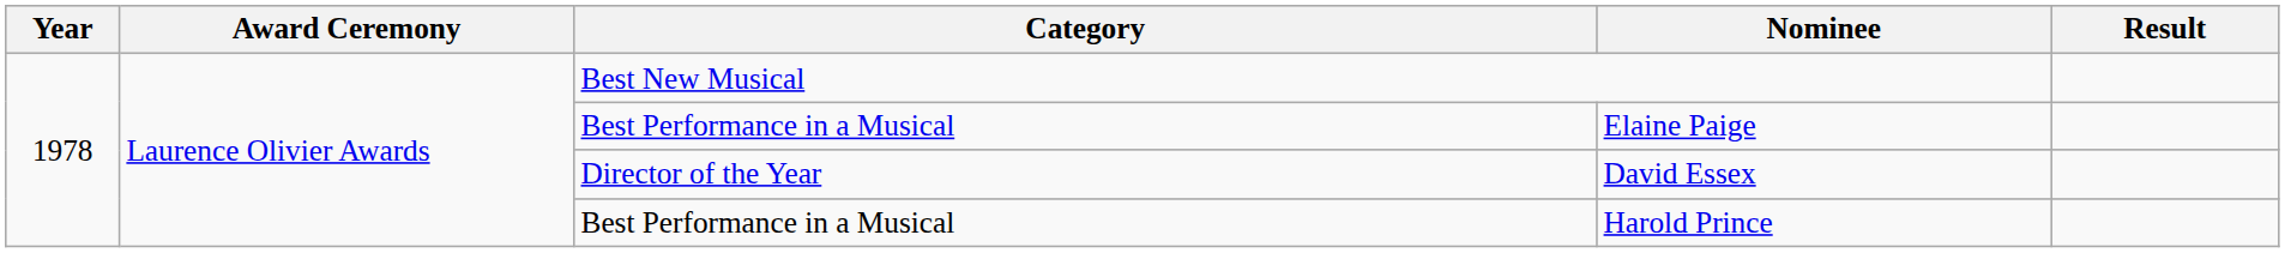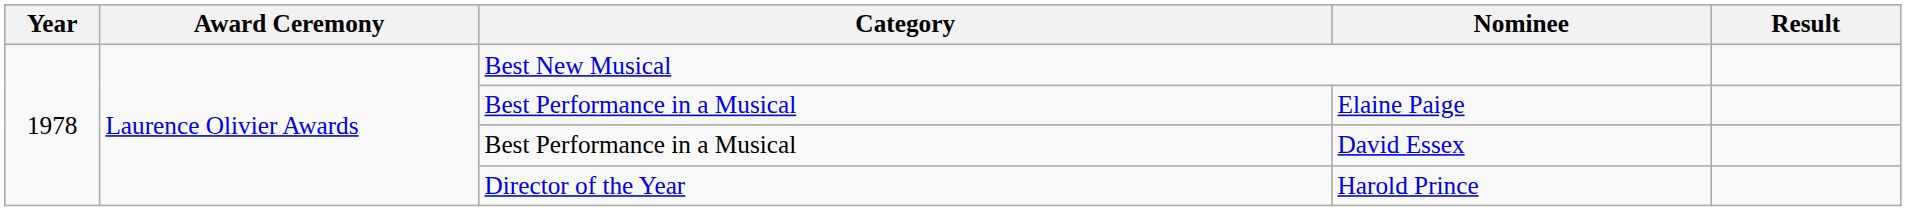 <table class="wikitable" width="95%">
 <tr>
 <th width="5%">Year</th>
 <th width="20%">Award Ceremony</th>
 <th width="45%">Category</th>
 <th width="20%">Nominee</th>
 <th width="10%">Result</th>
 </tr>
 <tr>
 <td rowspan="4" align="center">1978</td>
 <td rowspan="4"><a href='#'>Laurence Olivier Awards</a></td>
 <td colspan="2"><a href='#'>Best New Musical</a></td>
 <td></td>
 </tr>
 <tr>
 <td><a href='#'>Best Performance in a Musical</a></td>
 <td><a href='#'>Elaine Paige</a></td>
 <td></td>
 </tr>
 <tr>
-<td><a href='#'>Director of the Year</a></td>
+<td>Best Performance in a Musical</td>
 <td><a href='#'>David Essex</a></td>
 <td></td>
 </tr>
 <tr>
-<td>Best Performance in a Musical</td>
+<td><a href='#'>Director of the Year</a></td>
 <td><a href='#'>Harold Prince</a></td>
 <td></td>
 </tr>
 </table>
